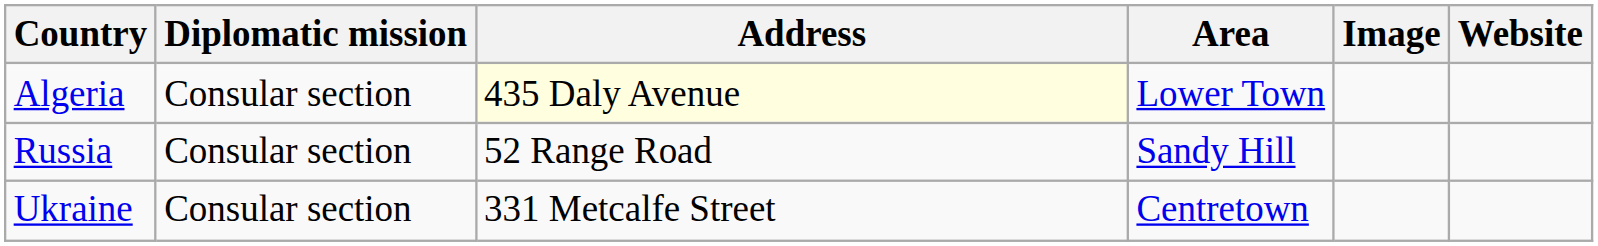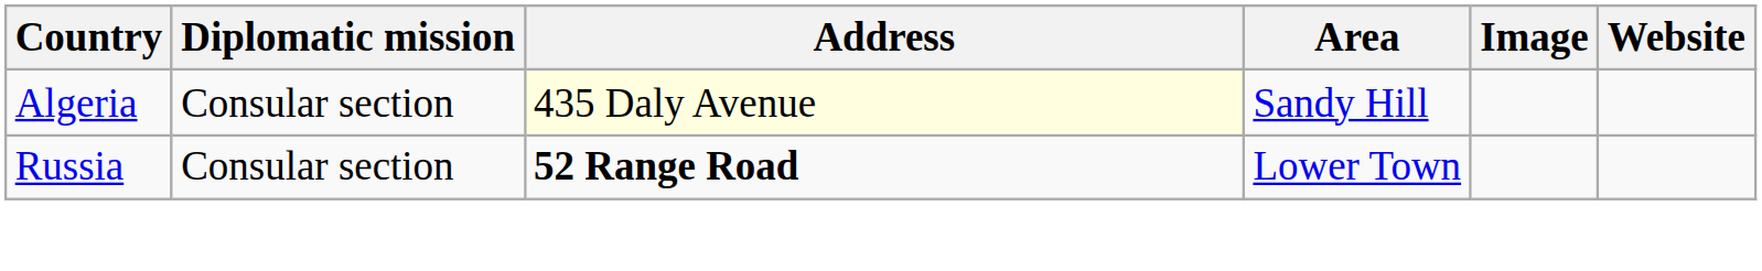 <table class="wikitable sortable">
 <tr>
 <th>Country</th>
 <th>Diplomatic mission</th>
 <th width=275px>Address</th>
 <th>Area</th>
 <th>Image</th>
 <th>Website</th>
 </tr>
 <tr>
 <td> <a href='#'>Algeria</a></td>
 <td>Consular section</td>
 <td style="background: lightyellow;">435 Daly Avenue</td>
-<td><a href='#'>Lower Town</a></td>
+<td><a href='#'>Sandy Hill</a></td>
 <td></td>
 <td></td>
 </tr>
 <tr>
 <td> <a href='#'>Russia</a></td>
 <td>Consular section</td>
-<td>52 Range Road</td>
-<td><a href='#'>Sandy Hill</a></td>
-<td></td>
-<td></td>
-</tr>
-<tr>
-<td> <a href='#'>Ukraine</a></td>
-<td>Consular section</td>
-<td>331 Metcalfe Street</td>
-<td><a href='#'>Centretown</a></td>
+<td><strong>52 Range Road</strong></td>
+<td><a href='#'>Lower Town</a></td>
 <td></td>
 <td></td>
 </tr>
 </table>
